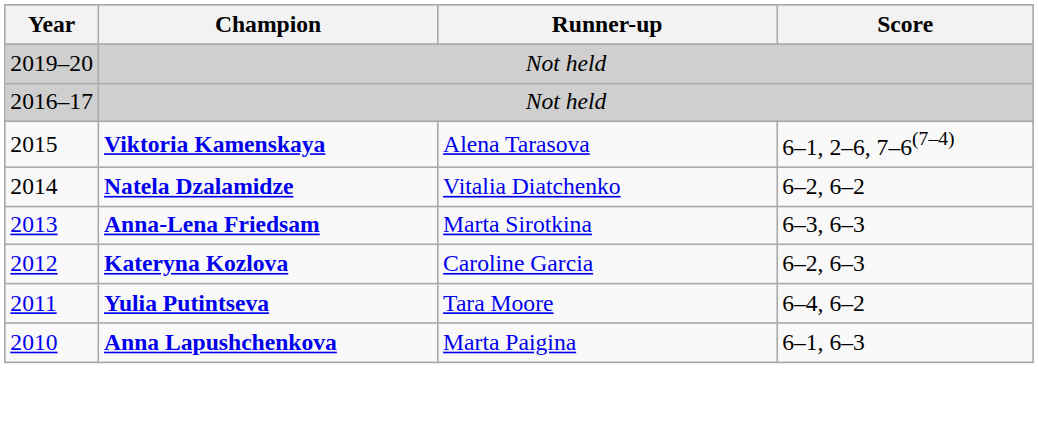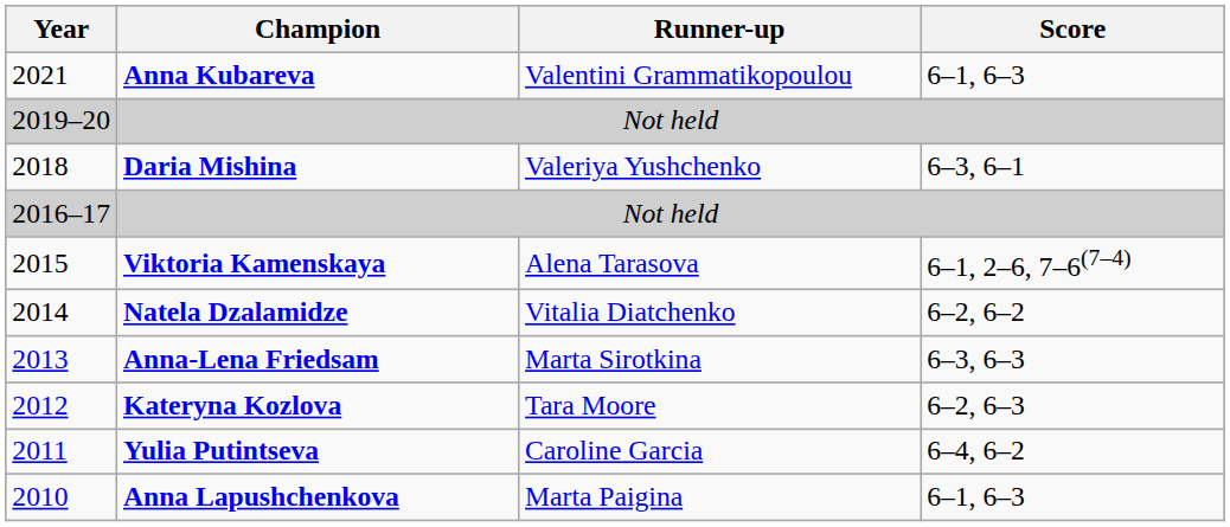 <table class="wikitable" style="font-size:90%">
 <tr>
 <th>Year</th>
 <th width="200">Champion</th>
 <th width="200">Runner-up</th>
 <th width="150">Score</th>
 </tr>
 <tr>
+<td>2021</td>
+<td> <strong><a href='#'>Anna Kubareva</a></strong></td>
+<td> <a href='#'>Valentini Grammatikopoulou</a></td>
+<td>6–1, 6–3</td>
+</tr>
+<tr>
 <td style="background:#cfcfcf">2019–20</td>
 <td colspan=3 align=center style="background:#cfcfcf"><em>Not held</em></td>
+</tr>
+<tr>
+<td>2018</td>
+<td> <strong><a href='#'>Daria Mishina</a></strong></td>
+<td> <a href='#'>Valeriya Yushchenko</a></td>
+<td>6–3, 6–1</td>
 </tr>
 <tr>
 <td style="background:#cfcfcf">2016–17</td>
 <td colspan=3 align=center style="background:#cfcfcf"><em>Not held</em></td>
 </tr>
 <tr>
 <td>2015</td>
 <td> <strong><a href='#'>Viktoria Kamenskaya</a></strong></td>
 <td> <a href='#'>Alena Tarasova</a></td>
 <td>6–1, 2–6, 7–6<sup>(7–4)</sup></td>
 </tr>
 <tr>
 <td>2014</td>
 <td> <strong><a href='#'>Natela Dzalamidze</a></strong></td>
 <td> <a href='#'>Vitalia Diatchenko</a></td>
 <td>6–2, 6–2</td>
 </tr>
 <tr>
 <td><a href='#'>2013</a></td>
 <td> <strong><a href='#'>Anna-Lena Friedsam</a></strong></td>
 <td> <a href='#'>Marta Sirotkina</a></td>
 <td>6–3, 6–3</td>
 </tr>
 <tr>
 <td><a href='#'>2012</a></td>
 <td> <strong><a href='#'>Kateryna Kozlova</a></strong></td>
-<td> <a href='#'>Caroline Garcia</a></td>
+<td> <a href='#'>Tara Moore</a></td>
 <td>6–2, 6–3</td>
 </tr>
 <tr>
 <td><a href='#'>2011</a></td>
 <td> <strong><a href='#'>Yulia Putintseva</a></strong></td>
-<td> <a href='#'>Tara Moore</a></td>
+<td> <a href='#'>Caroline Garcia</a></td>
 <td>6–4, 6–2</td>
 </tr>
 <tr>
 <td><a href='#'>2010</a></td>
 <td> <strong><a href='#'>Anna Lapushchenkova</a></strong></td>
 <td> <a href='#'>Marta Paigina</a></td>
 <td>6–1, 6–3</td>
 </tr>
 </table>
